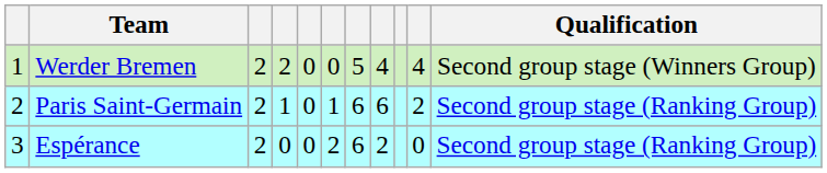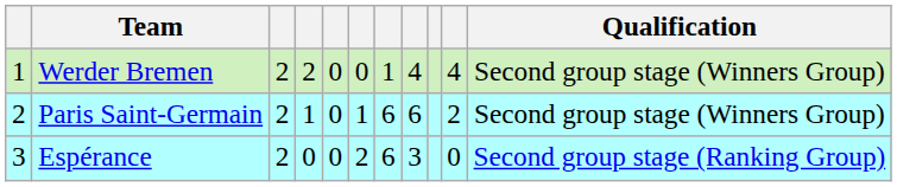 <table class="wikitable" style="text-align:center">
 <tr>
 <th></th>
 <th>Team</th>
 <th></th>
 <th></th>
 <th></th>
 <th></th>
 <th></th>
 <th></th>
 <th></th>
 <th></th>
 <th>Qualification</th>
 </tr>
 <tr style="background:#D0F0C0;">
 <td>1</td>
 <td align="left"> <a href='#'>Werder Bremen</a></td>
 <td>2</td>
 <td>2</td>
 <td>0</td>
 <td>0</td>
-<td>5</td>
+<td>1</td>
 <td>4</td>
 <td></td>
 <td>4</td>
 <td>Second group stage (Winners Group)</td>
 </tr>
 <tr style="background:#B2FFFF;">
 <td>2</td>
 <td align="left"> <a href='#'>Paris Saint-Germain</a></td>
 <td>2</td>
 <td>1</td>
 <td>0</td>
 <td>1</td>
 <td>6</td>
 <td>6</td>
 <td></td>
 <td>2</td>
-<td><a href='#'>Second group stage (Ranking Group)</a></td>
+<td>Second group stage (Winners Group)</td>
 </tr>
 <tr style="background:#B2FFFF;">
 <td>3</td>
 <td align="left"> <a href='#'>Espérance</a></td>
 <td>2</td>
 <td>0</td>
 <td>0</td>
 <td>2</td>
 <td>6</td>
-<td>2</td>
+<td>3</td>
 <td></td>
 <td>0</td>
 <td><a href='#'>Second group stage (Ranking Group)</a></td>
 </tr>
 </table>
